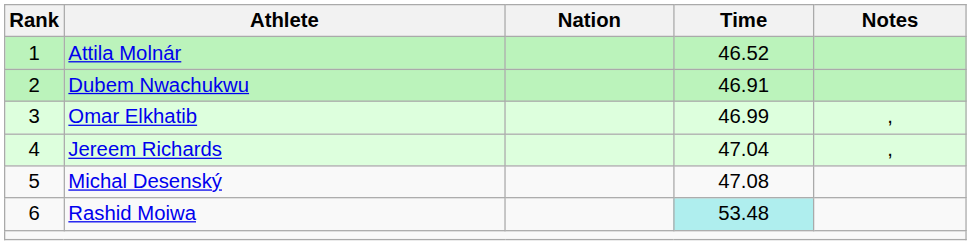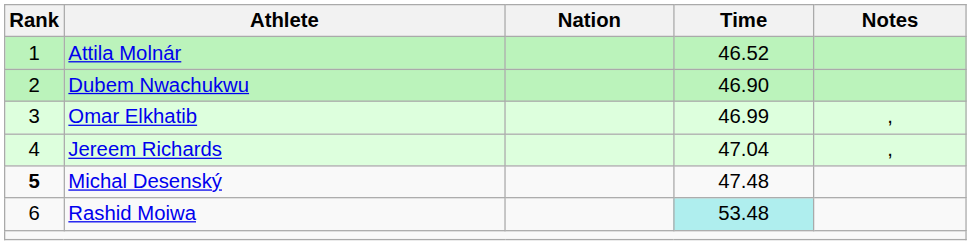 <table class="wikitable sortable" style="text-align:center;width: 60%;">
 <tr>
 <th scope="col" style="width: 10px;">Rank</th>
 <th scope="col">Athlete</th>
 <th scope="col">Nation</th>
 <th scope="col">Time</th>
 <th scope="col">Notes</th>
 </tr>
 <tr bgcolor=bbf3bb>
 <td>1</td>
 <td align=left><a href='#'>Attila Molnár</a></td>
 <td align=left></td>
 <td>46.52</td>
 <td></td>
 </tr>
 <tr bgcolor=bbf3bb>
 <td>2</td>
 <td align=left><a href='#'>Dubem Nwachukwu</a></td>
 <td align=left></td>
-<td>46.91</td>
+<td>46.90</td>
 <td></td>
 </tr>
 <tr bgcolor=ddffdd>
 <td>3</td>
 <td align=left><a href='#'>Omar Elkhatib</a></td>
 <td align=left></td>
 <td>46.99</td>
 <td>, </td>
 </tr>
 <tr bgcolor=ddffdd>
 <td>4</td>
 <td align=left><a href='#'>Jereem Richards</a></td>
 <td align=left></td>
 <td>47.04</td>
 <td>, </td>
 </tr>
 <tr>
-<td>5</td>
+<td><strong>5</strong></td>
 <td align=left><a href='#'>Michal Desenský</a></td>
 <td align=left></td>
-<td>47.08</td>
+<td>47.48</td>
 <td></td>
 </tr>
 <tr>
 <td>6</td>
 <td align=left><a href='#'>Rashid Moiwa</a></td>
 <td align=left></td>
 <td style="background: paleturquoise;">53.48</td>
 <td></td>
 </tr>
 <tr class="sortbottom">
 <td colspan="5"></td>
 </tr>
 </table>
